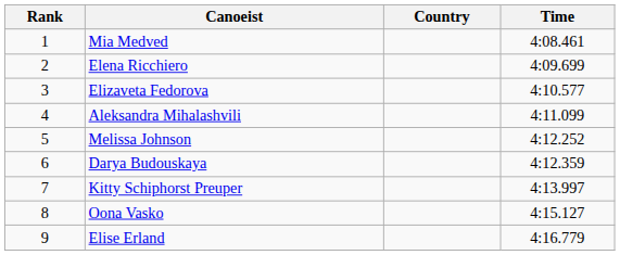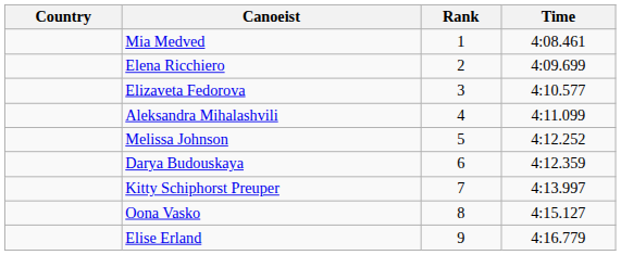 <table class="wikitable" style="text-align:center;width: 50%">
 <tr>
+<th>Country</th>
+<th>Canoeist</th>
 <th>Rank</th>
-<th>Canoeist</th>
-<th>Country</th>
 <th>Time</th>
 </tr>
 <tr>
+<td align="left"></td>
+<td align="left"><a href='#'>Mia Medved</a></td>
 <td>1</td>
-<td align="left"><a href='#'>Mia Medved</a></td>
-<td align="left"></td>
 <td>4:08.461</td>
 </tr>
 <tr>
+<td align="left"></td>
+<td align="left"><a href='#'>Elena Ricchiero</a></td>
 <td>2</td>
-<td align="left"><a href='#'>Elena Ricchiero</a></td>
-<td align="left"></td>
 <td>4:09.699</td>
 </tr>
 <tr>
+<td align="left"></td>
+<td align="left"><a href='#'>Elizaveta Fedorova</a></td>
 <td>3</td>
-<td align="left"><a href='#'>Elizaveta Fedorova</a></td>
-<td align="left"></td>
 <td>4:10.577</td>
 </tr>
 <tr>
+<td align="left"></td>
+<td align="left"><a href='#'>Aleksandra Mihalashvili</a></td>
 <td>4</td>
-<td align="left"><a href='#'>Aleksandra Mihalashvili</a></td>
-<td align="left"></td>
 <td>4:11.099</td>
 </tr>
 <tr>
+<td align="left"></td>
+<td align="left"><a href='#'>Melissa Johnson</a></td>
 <td>5</td>
-<td align="left"><a href='#'>Melissa Johnson</a></td>
-<td align="left"></td>
 <td>4:12.252</td>
 </tr>
 <tr>
+<td align="left"></td>
+<td align="left"><a href='#'>Darya Budouskaya</a></td>
 <td>6</td>
-<td align="left"><a href='#'>Darya Budouskaya</a></td>
-<td align="left"></td>
 <td>4:12.359</td>
 </tr>
 <tr>
+<td align="left"></td>
+<td align="left"><a href='#'>Kitty Schiphorst Preuper</a></td>
 <td>7</td>
-<td align="left"><a href='#'>Kitty Schiphorst Preuper</a></td>
-<td align="left"></td>
 <td>4:13.997</td>
 </tr>
 <tr>
+<td align="left"></td>
+<td align="left"><a href='#'>Oona Vasko</a></td>
 <td>8</td>
-<td align="left"><a href='#'>Oona Vasko</a></td>
-<td align="left"></td>
 <td>4:15.127</td>
 </tr>
 <tr>
+<td align="left"></td>
+<td align="left"><a href='#'>Elise Erland</a></td>
 <td>9</td>
-<td align="left"><a href='#'>Elise Erland</a></td>
-<td align="left"></td>
 <td>4:16.779</td>
 </tr>
 </table>
